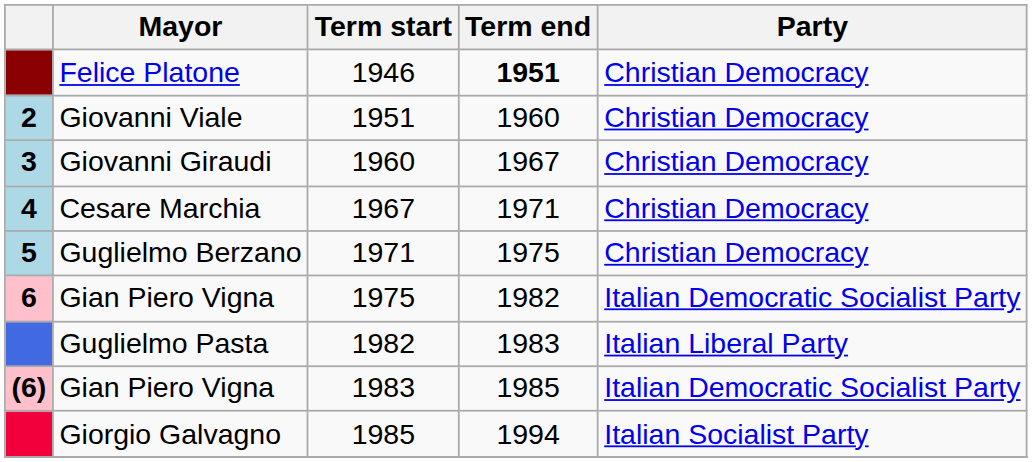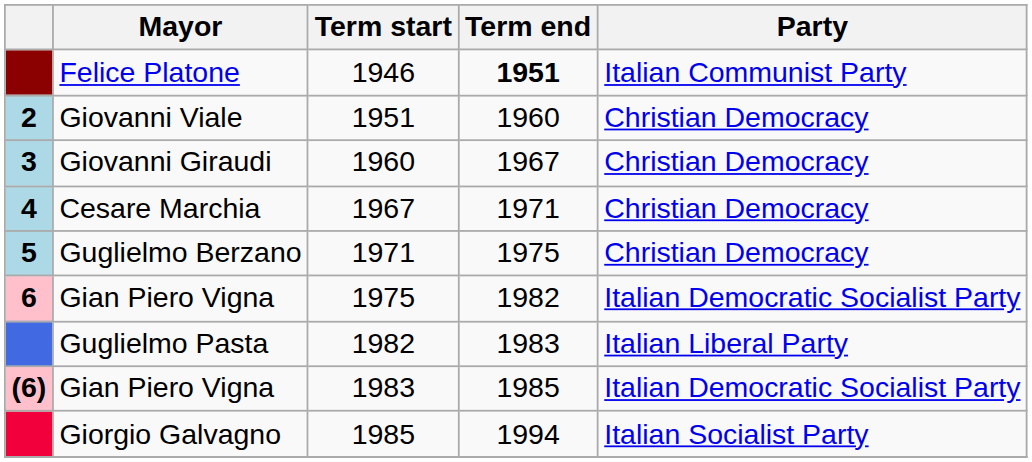 <table class="wikitable">
 <tr>
 <th class=unsortable> </th>
 <th>Mayor</th>
 <th>Term start</th>
 <th>Term end</th>
 <th>Party</th>
 </tr>
 <tr>
 <th style="background:#8B0000;"></th>
 <td><a href='#'>Felice Platone</a></td>
 <td align=center>1946</td>
 <td align=center><strong>1951</strong></td>
-<td><a href='#'>Christian Democracy</a></td>
+<td><a href='#'>Italian Communist Party</a></td>
 </tr>
 <tr>
 <th style="background:#ADD8E6;">2</th>
 <td>Giovanni Viale</td>
 <td align=center>1951</td>
 <td align=center>1960</td>
 <td><a href='#'>Christian Democracy</a></td>
 </tr>
 <tr>
 <th style="background:#ADD8E6;">3</th>
 <td>Giovanni Giraudi</td>
 <td align=center>1960</td>
 <td align=center>1967</td>
 <td><a href='#'>Christian Democracy</a></td>
 </tr>
 <tr>
 <th style="background:#ADD8E6;">4</th>
 <td>Cesare Marchia</td>
 <td align=center>1967</td>
 <td align=center>1971</td>
 <td><a href='#'>Christian Democracy</a></td>
 </tr>
 <tr>
 <th style="background:#ADD8E6;">5</th>
 <td>Guglielmo Berzano</td>
 <td align=center>1971</td>
 <td align=center>1975</td>
 <td><a href='#'>Christian Democracy</a></td>
 </tr>
 <tr>
 <th style="background:#FFC0CB;">6</th>
 <td>Gian Piero Vigna</td>
 <td align=center>1975</td>
 <td align=center>1982</td>
 <td><a href='#'>Italian Democratic Socialist Party</a></td>
 </tr>
 <tr>
 <th style="background:#4169E1;"></th>
 <td>Guglielmo Pasta</td>
 <td align=center>1982</td>
 <td align=center>1983</td>
 <td><a href='#'>Italian Liberal Party</a></td>
 </tr>
 <tr>
 <th style="background:#FFC0CB;">(6)</th>
 <td>Gian Piero Vigna</td>
 <td align=center>1983</td>
 <td align=center>1985</td>
 <td><a href='#'>Italian Democratic Socialist Party</a></td>
 </tr>
 <tr>
 <th style="background:#F2003C;"></th>
 <td>Giorgio Galvagno</td>
 <td align=center>1985</td>
 <td align=center>1994</td>
 <td><a href='#'>Italian Socialist Party</a></td>
 </tr>
 <tr>
 </tr>
 </table>
